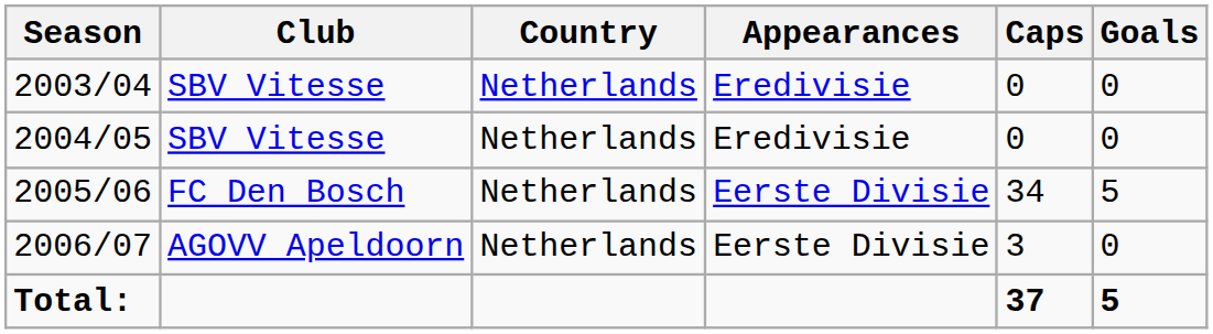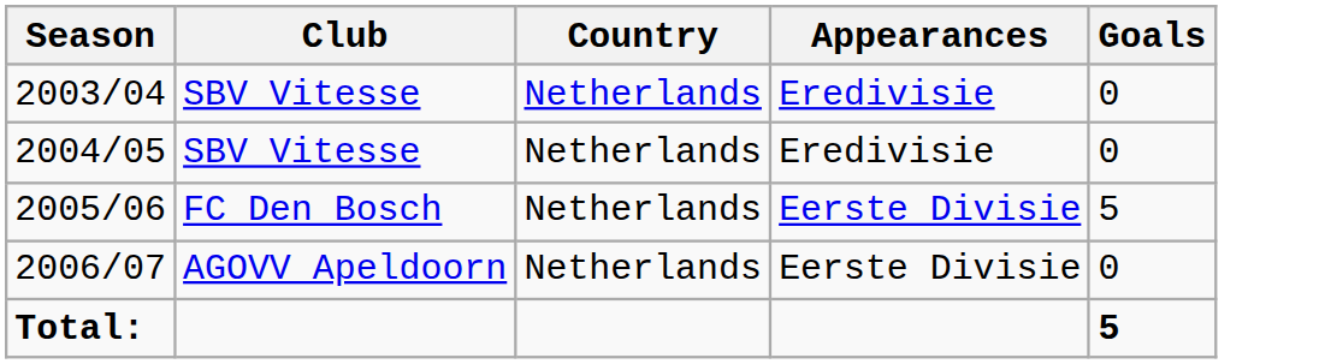 <table class="wikitable">
 <tr>
 <th>Season</th>
 <th>Club</th>
 <th>Country</th>
 <th>Appearances</th>
-<th>Caps</th>
 <th>Goals</th>
 </tr>
 <tr>
 <td>2003/04</td>
 <td><a href='#'>SBV Vitesse</a></td>
 <td><a href='#'>Netherlands</a></td>
 <td><a href='#'>Eredivisie</a></td>
 <td>0</td>
-<td>0</td>
 </tr>
 <tr>
 <td>2004/05</td>
 <td><a href='#'>SBV Vitesse</a></td>
 <td>Netherlands</td>
 <td>Eredivisie</td>
 <td>0</td>
-<td>0</td>
 </tr>
 <tr>
 <td>2005/06</td>
 <td><a href='#'>FC Den Bosch</a></td>
 <td>Netherlands</td>
 <td><a href='#'>Eerste Divisie</a></td>
-<td>34</td>
 <td>5</td>
 </tr>
 <tr>
 <td>2006/07</td>
 <td><a href='#'>AGOVV Apeldoorn</a></td>
 <td>Netherlands</td>
 <td>Eerste Divisie</td>
-<td>3</td>
 <td>0</td>
 </tr>
 <tr>
 <td><strong>Total:</strong></td>
 <td></td>
 <td></td>
 <td></td>
-<td><strong>37</strong></td>
 <td><strong>5</strong></td>
 </tr>
 </table>
